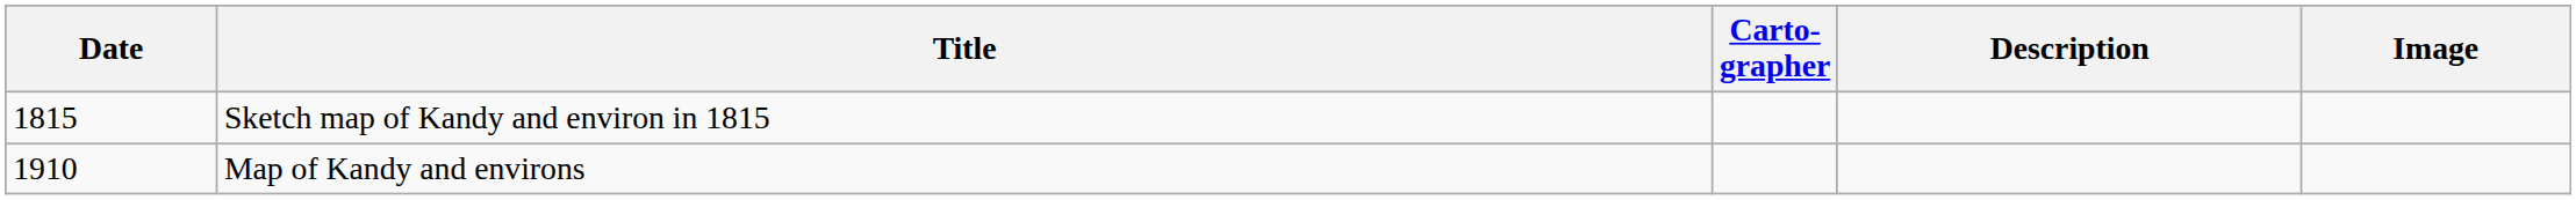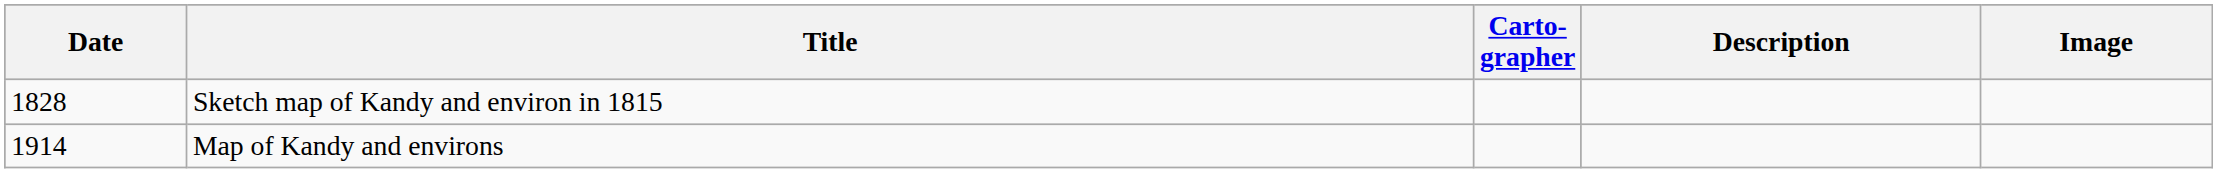 <table class="wikitable sortable" border="1" width="101%">
 <tr>
 <th>Date</th>
 <th>Title</th>
 <th width="2%"><a href='#'>Carto-<br>grapher</a></th>
 <th>Description</th>
 <th>Image</th>
 </tr>
 <tr>
-<td>1815</td>
+<td>1828</td>
 <td>Sketch map of Kandy and environ in 1815</td>
 <td></td>
 <td></td>
 <td></td>
 </tr>
 <tr>
-<td>1910</td>
+<td>1914</td>
 <td>Map of Kandy and environs</td>
 <td></td>
 <td></td>
 <td></td>
 </tr>
 </table>
